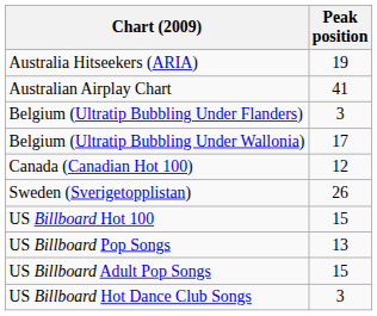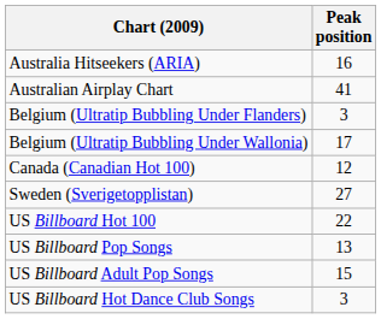 <table class="wikitable sortable">
 <tr>
 <th>Chart (2009)</th>
 <th>Peak<br>position</th>
 </tr>
 <tr>
 <td align="left">Australia Hitseekers (<a href='#'>ARIA</a>)</td>
-<td style="text-align:center;">19</td>
+<td style="text-align:center;">16</td>
 </tr>
 <tr>
 <td align="left">Australian Airplay Chart</td>
 <td style="text-align:center;">41</td>
 </tr>
 <tr>
 <td align="left">Belgium (<a href='#'>Ultratip Bubbling Under Flanders</a>)</td>
 <td style="text-align:center;">3</td>
 </tr>
 <tr>
 <td align="left">Belgium (<a href='#'>Ultratip Bubbling Under Wallonia</a>)</td>
 <td style="text-align:center;">17</td>
 </tr>
 <tr>
 <td align="left">Canada (<a href='#'>Canadian Hot 100</a>)</td>
 <td style="text-align:center;">12</td>
 </tr>
 <tr>
 <td align="left">Sweden (<a href='#'>Sverigetopplistan</a>)</td>
-<td style="text-align:center;">26</td>
+<td style="text-align:center;">27</td>
 </tr>
 <tr>
 <td align="left">US <a href='#'><em>Billboard</em> Hot 100</a></td>
-<td style="text-align:center;">15</td>
+<td style="text-align:center;">22</td>
 </tr>
 <tr>
 <td align="left">US <em>Billboard</em> <a href='#'>Pop Songs</a></td>
 <td style="text-align:center;">13</td>
 </tr>
 <tr>
 <td align="left">US <em>Billboard</em> <a href='#'>Adult Pop Songs</a></td>
 <td style="text-align:center;">15</td>
 </tr>
 <tr>
 <td align="left">US <em>Billboard</em> <a href='#'>Hot Dance Club Songs</a></td>
 <td style="text-align:center;">3</td>
 </tr>
 </table>
